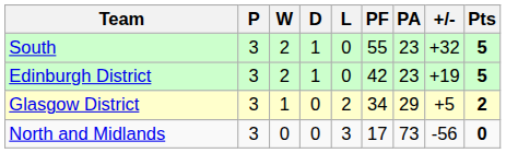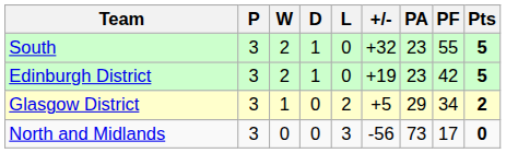 <table class="wikitable" style="text-align: center;">
 <tr>
 <th width="200">Team</th>
 <th width="20">P</th>
 <th width="20">W</th>
 <th width="20">D</th>
 <th width="20">L</th>
+<th width="25">+/-</th>
+<th width="20">PA</th>
 <th width="20">PF</th>
-<th width="20">PA</th>
-<th width="25">+/-</th>
 <th width="20">Pts</th>
 </tr>
 <tr bgcolor="#ccffcc">
 <td align="left"><a href='#'>South</a></td>
 <td>3</td>
 <td>2</td>
 <td>1</td>
 <td>0</td>
+<td>+32</td>
+<td>23</td>
 <td>55</td>
-<td>23</td>
-<td>+32</td>
 <td><strong>5</strong></td>
 </tr>
 <tr bgcolor="#ccffcc">
 <td align="left"><a href='#'>Edinburgh District</a></td>
 <td>3</td>
 <td>2</td>
 <td>1</td>
 <td>0</td>
+<td>+19</td>
+<td>23</td>
 <td>42</td>
-<td>23</td>
-<td>+19</td>
 <td><strong>5</strong></td>
 </tr>
 <tr bgcolor="#ffffcc">
 <td align="left"><a href='#'>Glasgow District</a></td>
 <td>3</td>
 <td>1</td>
 <td>0</td>
 <td>2</td>
+<td>+5</td>
+<td>29</td>
 <td>34</td>
-<td>29</td>
-<td>+5</td>
 <td><strong>2</strong></td>
 </tr>
 <tr>
 <td align="left"><a href='#'>North and Midlands</a></td>
 <td>3</td>
 <td>0</td>
 <td>0</td>
 <td>3</td>
+<td>-56</td>
+<td>73</td>
 <td>17</td>
-<td>73</td>
-<td>-56</td>
 <td><strong>0</strong></td>
 </tr>
 </table>
